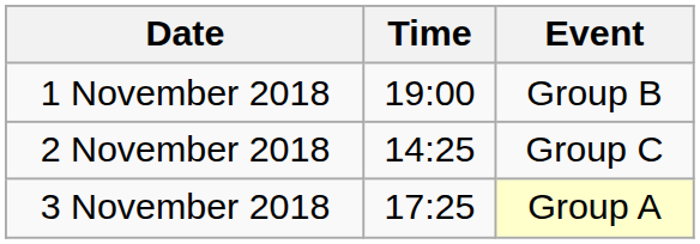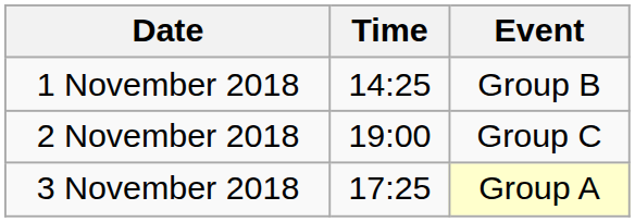 <table class = "wikitable" style="text-align:center;">
 <tr>
 <th width=150>Date</th>
 <th width=50>Time</th>
 <th width=80>Event</th>
 </tr>
 <tr>
 <td>1 November 2018</td>
-<td>19:00</td>
+<td>14:25</td>
 <td>Group B</td>
 </tr>
 <tr>
 <td>2 November 2018</td>
-<td>14:25</td>
+<td>19:00</td>
 <td>Group C</td>
 </tr>
 <tr>
 <td>3 November 2018</td>
 <td>17:25</td>
 <td bgcolor=ffffcc>Group A</td>
 </tr>
 </table>
